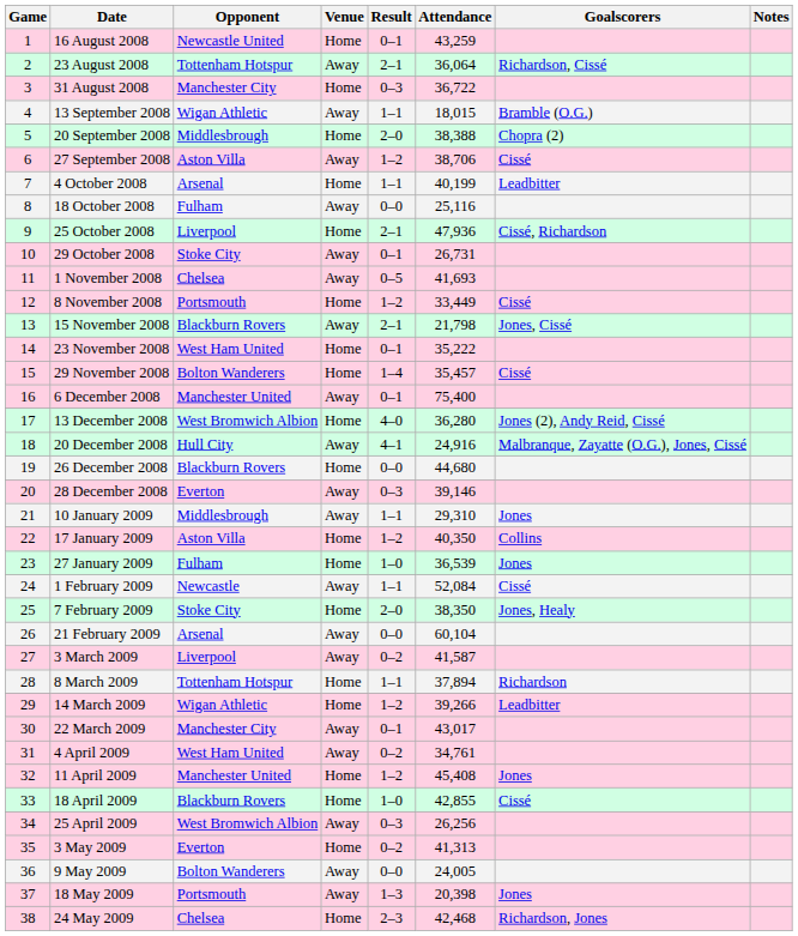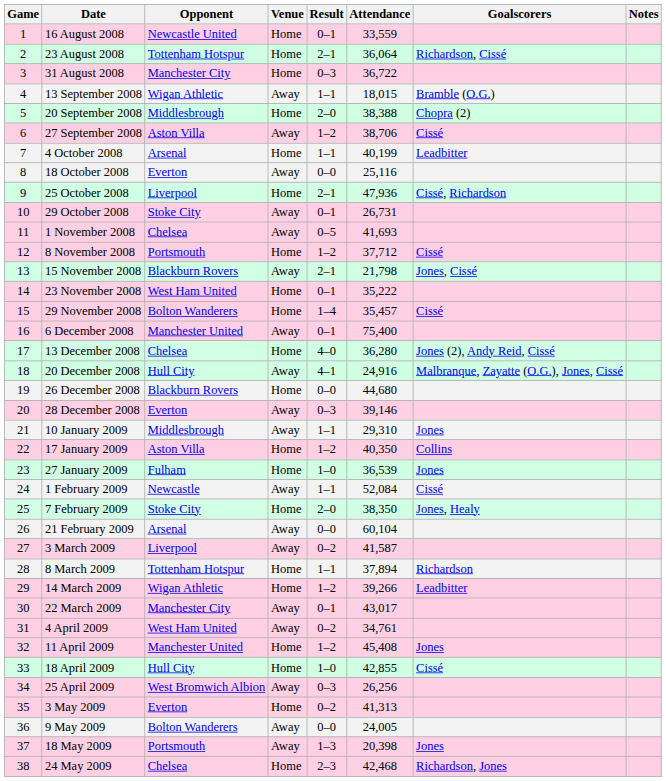 <table class="wikitable">
 <tr>
 <th>Game</th>
 <th>Date</th>
 <th>Opponent</th>
 <th>Venue</th>
 <th>Result</th>
 <th>Attendance</th>
 <th>Goalscorers</th>
 <th>Notes</th>
 </tr>
 <tr bgcolor="#ffd0e3">
 <td align="center">1</td>
 <td>16 August 2008</td>
 <td><a href='#'>Newcastle United</a></td>
 <td>Home</td>
 <td align="center">0–1</td>
-<td align="center">43,259</td>
+<td align="center">33,559</td>
 <td></td>
 <td></td>
 </tr>
 <tr bgcolor="#d0ffe3">
 <td align="center">2</td>
 <td>23 August 2008</td>
 <td><a href='#'>Tottenham Hotspur</a></td>
-<td>Away</td>
+<td>Home</td>
 <td align="center">2–1</td>
 <td align="center">36,064</td>
 <td><a href='#'>Richardson</a>, <a href='#'>Cissé</a></td>
 <td></td>
 </tr>
 <tr bgcolor="#ffd0e3">
 <td align="center">3</td>
 <td>31 August 2008</td>
 <td><a href='#'>Manchester City</a></td>
 <td>Home</td>
 <td align="center">0–3</td>
 <td align="center">36,722</td>
 <td></td>
 <td></td>
 </tr>
 <tr bgcolor="#f3f3f3">
 <td align="center">4</td>
 <td>13 September 2008</td>
 <td><a href='#'>Wigan Athletic</a></td>
 <td>Away</td>
 <td align="center">1–1</td>
 <td align="center">18,015</td>
 <td><a href='#'>Bramble</a> (<a href='#'>O.G.</a>)</td>
 <td></td>
 </tr>
 <tr bgcolor="#d0ffe3">
 <td align="center">5</td>
 <td>20 September 2008</td>
 <td><a href='#'>Middlesbrough</a></td>
 <td>Home</td>
 <td align="center">2–0</td>
 <td align="center">38,388</td>
 <td><a href='#'>Chopra</a> (2)</td>
 <td></td>
 </tr>
 <tr bgcolor="#ffd0e3">
 <td align="center">6</td>
 <td>27 September 2008</td>
 <td><a href='#'>Aston Villa</a></td>
 <td>Away</td>
 <td align="center">1–2</td>
 <td align="center">38,706</td>
 <td><a href='#'>Cissé</a></td>
 <td></td>
 </tr>
 <tr bgcolor="#f3f3f3">
 <td align="center">7</td>
 <td>4 October 2008</td>
 <td><a href='#'>Arsenal</a></td>
 <td>Home</td>
 <td align="center">1–1</td>
 <td align="center">40,199</td>
 <td><a href='#'>Leadbitter</a></td>
 <td></td>
 </tr>
 <tr bgcolor="#f3f3f3">
 <td align="center">8</td>
 <td>18 October 2008</td>
-<td><a href='#'>Fulham</a></td>
+<td><a href='#'>Everton</a></td>
 <td>Away</td>
 <td align="center">0–0</td>
 <td align="center">25,116</td>
 <td></td>
 <td></td>
 </tr>
 <tr bgcolor="#d0ffe3">
 <td align="center">9</td>
 <td>25 October 2008</td>
 <td><a href='#'>Liverpool</a></td>
 <td>Home</td>
 <td align="center">2–1</td>
 <td align="center">47,936</td>
 <td><a href='#'>Cissé</a>, <a href='#'>Richardson</a></td>
 <td></td>
 </tr>
 <tr bgcolor="#ffd0e3">
 <td align="center">10</td>
 <td>29 October 2008</td>
 <td><a href='#'>Stoke City</a></td>
 <td>Away</td>
 <td align="center">0–1</td>
 <td align="center">26,731</td>
 <td></td>
 <td></td>
 </tr>
 <tr bgcolor="#ffd0e3">
 <td align="center">11</td>
 <td>1 November 2008</td>
 <td><a href='#'>Chelsea</a></td>
 <td>Away</td>
 <td align="center">0–5</td>
 <td align="center">41,693</td>
 <td></td>
 <td></td>
 </tr>
 <tr bgcolor="#ffd0e3">
 <td align="center">12</td>
 <td>8 November 2008</td>
 <td><a href='#'>Portsmouth</a></td>
 <td>Home</td>
 <td align="center">1–2</td>
-<td align="center">33,449</td>
+<td align="center">37,712</td>
 <td><a href='#'>Cissé</a></td>
 <td></td>
 </tr>
 <tr bgcolor="#d0ffe3">
 <td align="center">13</td>
 <td>15 November 2008</td>
 <td><a href='#'>Blackburn Rovers</a></td>
 <td>Away</td>
 <td align="center">2–1</td>
 <td align="center">21,798</td>
 <td><a href='#'>Jones</a>, <a href='#'>Cissé</a></td>
 <td></td>
 </tr>
 <tr bgcolor="#ffd0e3">
 <td align="center">14</td>
 <td>23 November 2008</td>
 <td><a href='#'>West Ham United</a></td>
 <td>Home</td>
 <td align="center">0–1</td>
 <td align="center">35,222</td>
 <td></td>
 <td></td>
 </tr>
 <tr bgcolor="#ffd0e3">
 <td align="center">15</td>
 <td>29 November 2008</td>
 <td><a href='#'>Bolton Wanderers</a></td>
 <td>Home</td>
 <td align="center">1–4</td>
 <td align="center">35,457</td>
 <td><a href='#'>Cissé</a></td>
 <td></td>
 </tr>
 <tr bgcolor="#ffd0e3">
 <td align="center">16</td>
 <td>6 December 2008</td>
 <td><a href='#'>Manchester United</a></td>
 <td>Away</td>
 <td align="center">0–1</td>
 <td align="center">75,400</td>
 <td></td>
 <td></td>
 </tr>
 <tr bgcolor="#d0ffe3">
 <td align="center">17</td>
 <td>13 December 2008</td>
-<td><a href='#'>West Bromwich Albion</a></td>
+<td><a href='#'>Chelsea</a></td>
 <td>Home</td>
 <td align="center">4–0</td>
 <td align="center">36,280</td>
 <td><a href='#'>Jones</a> (2), <a href='#'>Andy Reid</a>, <a href='#'>Cissé</a></td>
 <td></td>
 </tr>
 <tr bgcolor="#d0ffe3">
 <td align="center">18</td>
 <td>20 December 2008</td>
 <td><a href='#'>Hull City</a></td>
 <td>Away</td>
 <td align="center">4–1</td>
 <td align="center">24,916</td>
 <td><a href='#'>Malbranque</a>, <a href='#'>Zayatte</a> (<a href='#'>O.G.</a>), <a href='#'>Jones</a>, <a href='#'>Cissé</a></td>
 <td></td>
 </tr>
 <tr bgcolor="#f3f3f3">
 <td align="center">19</td>
 <td>26 December 2008</td>
 <td><a href='#'>Blackburn Rovers</a></td>
 <td>Home</td>
 <td align="center">0–0</td>
 <td align="center">44,680</td>
 <td></td>
 <td></td>
 </tr>
 <tr bgcolor="#ffd0e3">
 <td align="center">20</td>
 <td>28 December 2008</td>
 <td><a href='#'>Everton</a></td>
 <td>Away</td>
 <td align="center">0–3</td>
 <td align="center">39,146</td>
 <td></td>
 <td></td>
 </tr>
 <tr bgcolor="#f3f3f3">
 <td align="center">21</td>
 <td>10 January 2009</td>
 <td><a href='#'>Middlesbrough</a></td>
 <td>Away</td>
 <td align="center">1–1</td>
 <td align="center">29,310</td>
 <td><a href='#'>Jones</a></td>
 <td></td>
 </tr>
 <tr bgcolor="#ffd0e3">
 <td align="center">22</td>
 <td>17 January 2009</td>
 <td><a href='#'>Aston Villa</a></td>
 <td>Home</td>
 <td align="center">1–2</td>
 <td align="center">40,350</td>
 <td><a href='#'>Collins</a></td>
 <td></td>
 </tr>
 <tr bgcolor="#d0ffe3">
 <td align="center">23</td>
 <td>27 January 2009</td>
 <td><a href='#'>Fulham</a></td>
 <td>Home</td>
 <td align="center">1–0</td>
 <td align="center">36,539</td>
 <td><a href='#'>Jones</a></td>
 <td></td>
 </tr>
 <tr bgcolor="#f3f3f3">
 <td align="center">24</td>
 <td>1 February 2009</td>
 <td><a href='#'>Newcastle</a></td>
 <td>Away</td>
 <td align="center">1–1</td>
 <td align="center">52,084</td>
 <td><a href='#'>Cissé</a></td>
 <td></td>
 </tr>
 <tr bgcolor="#d0ffe3">
 <td align="center">25</td>
 <td>7 February 2009</td>
 <td><a href='#'>Stoke City</a></td>
 <td>Home</td>
 <td align="center">2–0</td>
 <td align="center">38,350</td>
 <td><a href='#'>Jones</a>, <a href='#'>Healy</a></td>
 <td></td>
 </tr>
 <tr bgcolor="#f3f3f3">
 <td align="center">26</td>
 <td>21 February 2009</td>
 <td><a href='#'>Arsenal</a></td>
 <td>Away</td>
 <td align="center">0–0</td>
 <td align="center">60,104</td>
 <td></td>
 <td></td>
 </tr>
 <tr bgcolor="#ffd0e3">
 <td align="center">27</td>
 <td>3 March 2009</td>
 <td><a href='#'>Liverpool</a></td>
 <td>Away</td>
 <td align="center">0–2</td>
 <td align="center">41,587</td>
 <td></td>
 <td></td>
 </tr>
 <tr bgcolor="#f3f3f3">
 <td align="center">28</td>
 <td>8 March 2009</td>
 <td><a href='#'>Tottenham Hotspur</a></td>
 <td>Home</td>
 <td align="center">1–1</td>
 <td align="center">37,894</td>
 <td><a href='#'>Richardson</a></td>
 <td></td>
 </tr>
 <tr bgcolor="#ffd0e3">
 <td align="center">29</td>
 <td>14 March 2009</td>
 <td><a href='#'>Wigan Athletic</a></td>
 <td>Home</td>
 <td align="center">1–2</td>
 <td align="center">39,266</td>
 <td><a href='#'>Leadbitter</a></td>
 <td></td>
 </tr>
 <tr bgcolor="#ffd0e3">
 <td align="center">30</td>
 <td>22 March 2009</td>
 <td><a href='#'>Manchester City</a></td>
 <td>Away</td>
 <td align="center">0–1</td>
 <td align="center">43,017</td>
 <td></td>
 <td></td>
 </tr>
 <tr bgcolor="#ffd0e3">
 <td align="center">31</td>
 <td>4 April 2009</td>
 <td><a href='#'>West Ham United</a></td>
 <td>Away</td>
 <td align="center">0–2</td>
 <td align="center">34,761</td>
 <td></td>
 <td></td>
 </tr>
 <tr bgcolor="#ffd0e3">
 <td align="center">32</td>
 <td>11 April 2009</td>
 <td><a href='#'>Manchester United</a></td>
 <td>Home</td>
 <td align="center">1–2</td>
 <td align="center">45,408</td>
 <td><a href='#'>Jones</a></td>
 <td></td>
 </tr>
 <tr bgcolor="#d0ffe3">
 <td align="center">33</td>
 <td>18 April 2009</td>
-<td><a href='#'>Blackburn Rovers</a></td>
+<td><a href='#'>Hull City</a></td>
 <td>Home</td>
 <td align="center">1–0</td>
 <td align="center">42,855</td>
 <td><a href='#'>Cissé</a></td>
 <td></td>
 </tr>
 <tr bgcolor="#ffd0e3">
 <td align="center">34</td>
 <td>25 April 2009</td>
 <td><a href='#'>West Bromwich Albion</a></td>
 <td>Away</td>
 <td align="center">0–3</td>
 <td align="center">26,256</td>
 <td></td>
 <td></td>
 </tr>
 <tr bgcolor="#ffd0e3">
 <td align="center">35</td>
 <td>3 May 2009</td>
 <td><a href='#'>Everton</a></td>
 <td>Home</td>
 <td align="center">0–2</td>
 <td align="center">41,313</td>
 <td></td>
 <td></td>
 </tr>
 <tr bgcolor="#f3f3f3">
 <td align="center">36</td>
 <td>9 May 2009</td>
 <td><a href='#'>Bolton Wanderers</a></td>
 <td>Away</td>
 <td align="center">0–0</td>
 <td align="center">24,005</td>
 <td></td>
 <td></td>
 </tr>
 <tr bgcolor="#ffd0e3">
 <td align="center">37</td>
 <td>18 May 2009</td>
 <td><a href='#'>Portsmouth</a></td>
 <td>Away</td>
 <td align="center">1–3</td>
 <td align="center">20,398</td>
 <td><a href='#'>Jones</a></td>
 <td></td>
 </tr>
 <tr bgcolor="#ffd0e3">
 <td align="center">38</td>
 <td>24 May 2009</td>
 <td><a href='#'>Chelsea</a></td>
 <td>Home</td>
 <td align="center">2–3</td>
 <td align="center">42,468</td>
 <td><a href='#'>Richardson</a>, <a href='#'>Jones</a></td>
 <td></td>
 </tr>
 </table>
